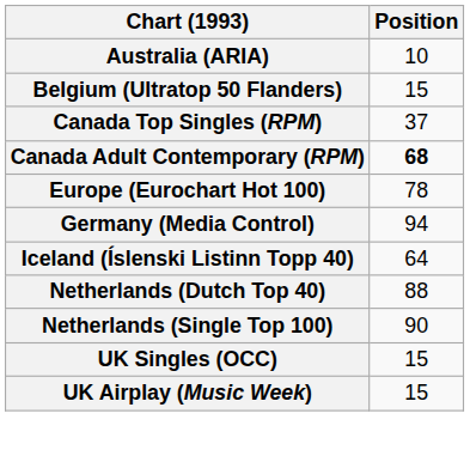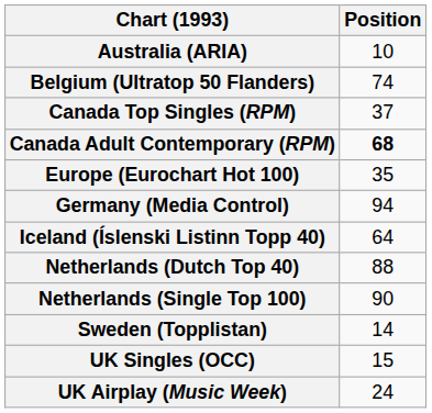 <table class="wikitable sortable plainrowheaders" style="text-align:center">
 <tr>
 <th>Chart (1993)</th>
 <th>Position</th>
 </tr>
 <tr>
 <th scope="row">Australia (ARIA)</th>
 <td>10</td>
 </tr>
 <tr>
 <th scope="row">Belgium (Ultratop 50 Flanders)</th>
-<td>15</td>
+<td>74</td>
 </tr>
 <tr>
 <th scope="row">Canada Top Singles (<em>RPM</em>)</th>
 <td>37</td>
 </tr>
 <tr>
 <th scope="row">Canada Adult Contemporary (<em>RPM</em>)</th>
 <td><strong>68</strong></td>
 </tr>
 <tr>
 <th scope="row">Europe (Eurochart Hot 100)</th>
-<td>78</td>
+<td>35</td>
 </tr>
 <tr>
 <th scope="row">Germany (Media Control)</th>
 <td>94</td>
 </tr>
 <tr>
 <th scope="row">Iceland (Íslenski Listinn Topp 40)</th>
 <td>64</td>
 </tr>
 <tr>
 <th scope="row">Netherlands (Dutch Top 40)</th>
 <td>88</td>
 </tr>
 <tr>
 <th scope="row">Netherlands (Single Top 100)</th>
 <td>90</td>
 </tr>
 <tr>
+<th scope="row">Sweden (Topplistan)</th>
+<td>14</td>
+</tr>
+<tr>
 <th scope="row">UK Singles (OCC)</th>
 <td>15</td>
 </tr>
 <tr>
 <th scope="row">UK Airplay (<em>Music Week</em>)</th>
-<td>15</td>
+<td>24</td>
 </tr>
 </table>
